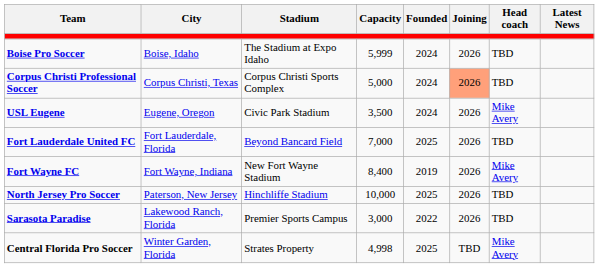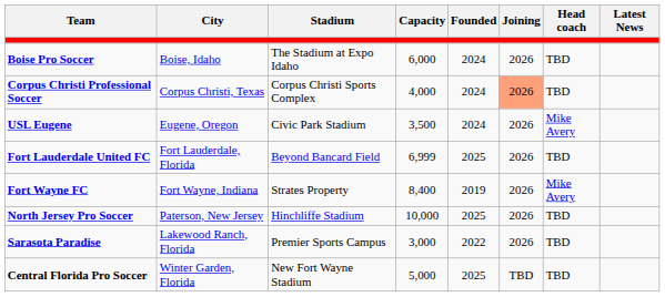 <table class="wikitable sortable" style="text-align:left;">
 <tr>
 <th>Team</th>
 <th>City</th>
 <th>Stadium</th>
 <th>Capacity</th>
 <th>Founded</th>
 <th>Joining</th>
 <th>Head coach</th>
 <th>Latest News</th>
 </tr>
 <tr>
 <th style="background:red;" colspan="8"></th>
 </tr>
 <tr>
 <td><strong><a href='#'>Boise Pro Soccer</a></strong></td>
 <td><a href='#'>Boise, Idaho</a></td>
 <td>The Stadium at Expo Idaho</td>
-<td style="text-align:center;">5,999</td>
+<td style="text-align:center;">6,000</td>
 <td style="text-align:center;">2024</td>
 <td style="text-align:center;">2026</td>
 <td>TBD</td>
 <td></td>
 </tr>
 <tr>
 <td><strong><a href='#'>Corpus Christi Professional Soccer</a></strong></td>
 <td><a href='#'>Corpus Christi, Texas</a></td>
 <td>Corpus Christi Sports Complex</td>
-<td style="text-align:center;">5,000</td>
+<td style="text-align:center;">4,000</td>
 <td style="text-align:center;">2024</td>
 <td style="background: lightsalmon; text-align:center;">2026</td>
 <td>TBD</td>
 <td></td>
 </tr>
 <tr>
 <td><strong><a href='#'>USL Eugene</a></strong></td>
 <td><a href='#'>Eugene, Oregon</a></td>
 <td>Civic Park Stadium</td>
 <td style="text-align:center;">3,500</td>
 <td style="text-align:center;">2024</td>
 <td style="text-align:center;">2026</td>
 <td> <a href='#'>Mike Avery</a></td>
 <td></td>
 </tr>
 <tr>
 <td><strong><a href='#'>Fort Lauderdale United FC</a></strong></td>
 <td><a href='#'>Fort Lauderdale, Florida</a></td>
 <td><a href='#'>Beyond Bancard Field</a></td>
-<td style="text-align:center;">7,000</td>
+<td style="text-align:center;">6,999</td>
 <td style="text-align:center;">2025</td>
 <td style="text-align:center;">2026</td>
 <td>TBD</td>
 <td></td>
 </tr>
 <tr>
 <td><strong><a href='#'>Fort Wayne FC</a></strong></td>
 <td><a href='#'>Fort Wayne, Indiana</a></td>
-<td>New Fort Wayne Stadium</td>
+<td>Strates Property</td>
 <td style="text-align:center;">8,400</td>
 <td style="text-align:center;">2019</td>
 <td style="text-align:center;">2026</td>
 <td> <a href='#'>Mike Avery</a></td>
 <td></td>
 </tr>
 <tr>
 <td><strong><a href='#'>North Jersey Pro Soccer</a></strong></td>
 <td><a href='#'>Paterson, New Jersey</a></td>
 <td><a href='#'>Hinchliffe Stadium</a></td>
 <td style="text-align:center;">10,000</td>
 <td style="text-align:center;">2025</td>
 <td style="text-align:center;">2026</td>
 <td>TBD</td>
 <td></td>
 </tr>
 <tr>
 <td><strong><a href='#'>Sarasota Paradise</a></strong></td>
 <td><a href='#'>Lakewood Ranch, Florida</a></td>
 <td>Premier Sports Campus</td>
 <td style="text-align:center;">3,000</td>
 <td style="text-align:center;">2022</td>
 <td style="text-align:center;">2026</td>
 <td>TBD</td>
 <td></td>
 </tr>
 <tr>
 <td><strong>Central Florida Pro Soccer</strong></td>
 <td><a href='#'>Winter Garden, Florida</a></td>
-<td>Strates Property</td>
-<td style="text-align:center;">4,998</td>
+<td>New Fort Wayne Stadium</td>
+<td style="text-align:center;">5,000</td>
 <td style="text-align:center;">2025</td>
 <td style="text-align:center;">TBD</td>
-<td> <a href='#'>Mike Avery</a></td>
+<td>TBD</td>
 <td></td>
 </tr>
 </table>
